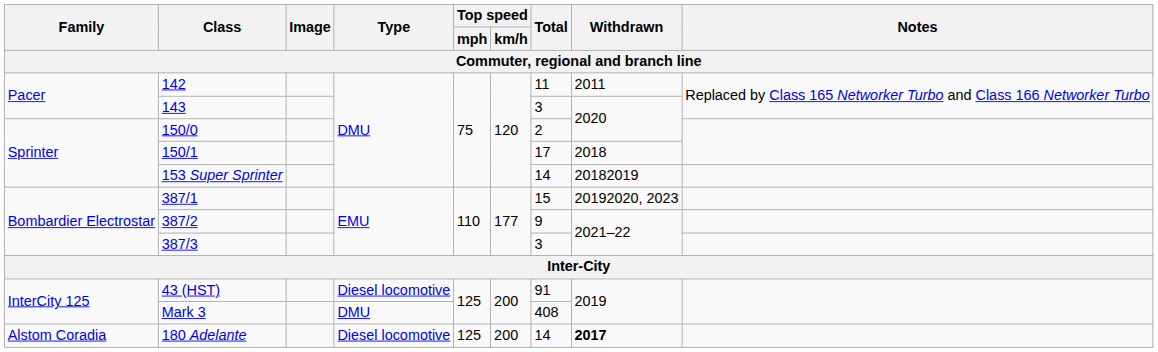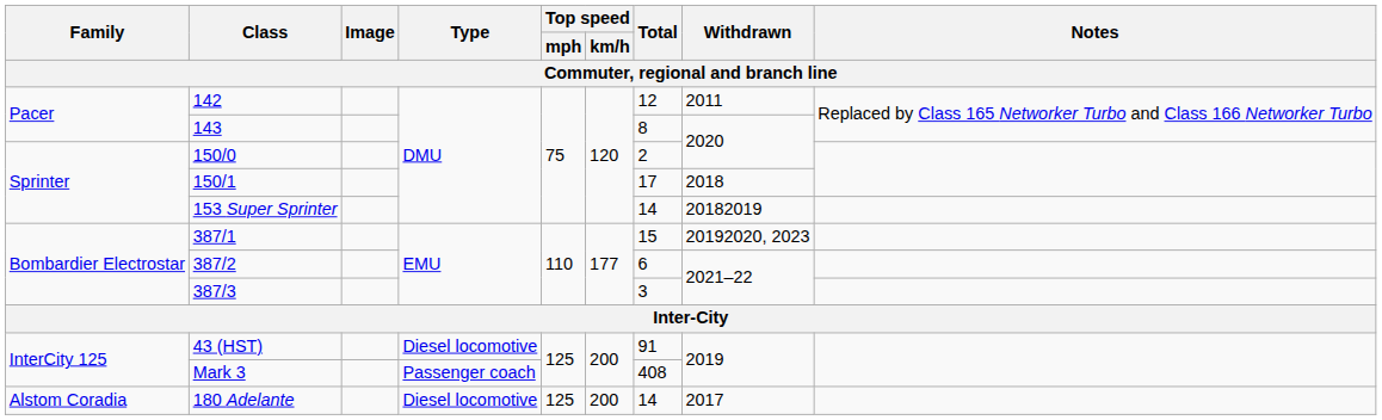 <table class="wikitable">
 <tr style="background:#f9f9f9;">
 <th rowspan="2">Family</th>
 <th rowspan="2">Class</th>
 <th rowspan="2">Image</th>
 <th rowspan="2">Type</th>
 <th colspan="2">Top speed</th>
 <th rowspan="2">Total</th>
 <th rowspan="2">Withdrawn</th>
 <th rowspan="2">Notes</th>
 </tr>
 <tr style="background:#f9f9f;">
 <th>mph</th>
 <th>km/h</th>
 </tr>
 <tr>
 <th colspan="10">Commuter, regional and branch line</th>
 </tr>
 <tr>
 <td rowspan="2"><a href='#'>Pacer</a></td>
 <td><a href='#'>142</a></td>
 <td></td>
 <td rowspan="5"><a href='#'>DMU</a></td>
 <td rowspan="5">75</td>
 <td rowspan="5">120</td>
-<td>11</td>
+<td>12</td>
 <td>2011</td>
 <td rowspan="2">Replaced by <a href='#'>Class 165 <em>Networker Turbo</em></a> and <a href='#'>Class 166 <em>Networker Turbo</em></a></td>
 </tr>
 <tr>
 <td><a href='#'>143</a></td>
 <td></td>
-<td>3</td>
+<td>8</td>
 <td rowspan="2">2020</td>
 </tr>
 <tr>
 <td rowspan="3"><a href='#'>Sprinter</a></td>
 <td><a href='#'>150/0</a></td>
 <td></td>
 <td>2</td>
 <td rowspan="2"></td>
 </tr>
 <tr>
 <td><a href='#'>150/1</a></td>
 <td></td>
 <td>17</td>
 <td>2018</td>
 </tr>
 <tr>
 <td><a href='#'>153 <em>Super Sprinter</em></a></td>
 <td></td>
 <td>14</td>
 <td>20182019</td>
 <td></td>
 </tr>
 <tr>
 <td rowspan="3"><a href='#'>Bombardier Electrostar</a></td>
 <td><a href='#'>387/1</a></td>
 <td></td>
 <td rowspan="3"><a href='#'>EMU</a></td>
 <td rowspan="3">110</td>
 <td rowspan="3">177</td>
 <td>15</td>
 <td>20192020, 2023</td>
 <td></td>
 </tr>
 <tr>
 <td><a href='#'>387/2</a></td>
 <td></td>
-<td>9</td>
+<td>6</td>
 <td rowspan="2">2021–22</td>
 <td></td>
 </tr>
 <tr>
 <td><a href='#'>387/3</a></td>
 <td></td>
 <td>3</td>
 <td></td>
 </tr>
 <tr>
 <th colspan="10">Inter-City</th>
 </tr>
 <tr>
 <td rowspan="2"><a href='#'>InterCity 125</a></td>
 <td><a href='#'>43 (HST)</a></td>
 <td></td>
 <td><a href='#'>Diesel locomotive</a></td>
 <td rowspan="2">125</td>
 <td rowspan="2">200</td>
 <td>91</td>
 <td rowspan="2">2019</td>
 <td rowspan="2"></td>
 </tr>
 <tr>
 <td><a href='#'>Mark 3</a></td>
 <td></td>
-<td><a href='#'>DMU</a></td>
+<td><a href='#'>Passenger coach</a></td>
 <td>408</td>
 </tr>
 <tr>
 <td><a href='#'>Alstom Coradia</a></td>
 <td><a href='#'>180 <em>Adelante</em></a></td>
 <td></td>
 <td><a href='#'>Diesel locomotive</a></td>
 <td>125</td>
 <td>200</td>
 <td>14</td>
-<td><strong>2017</strong></td>
+<td>2017</td>
 <td></td>
 </tr>
 </table>
